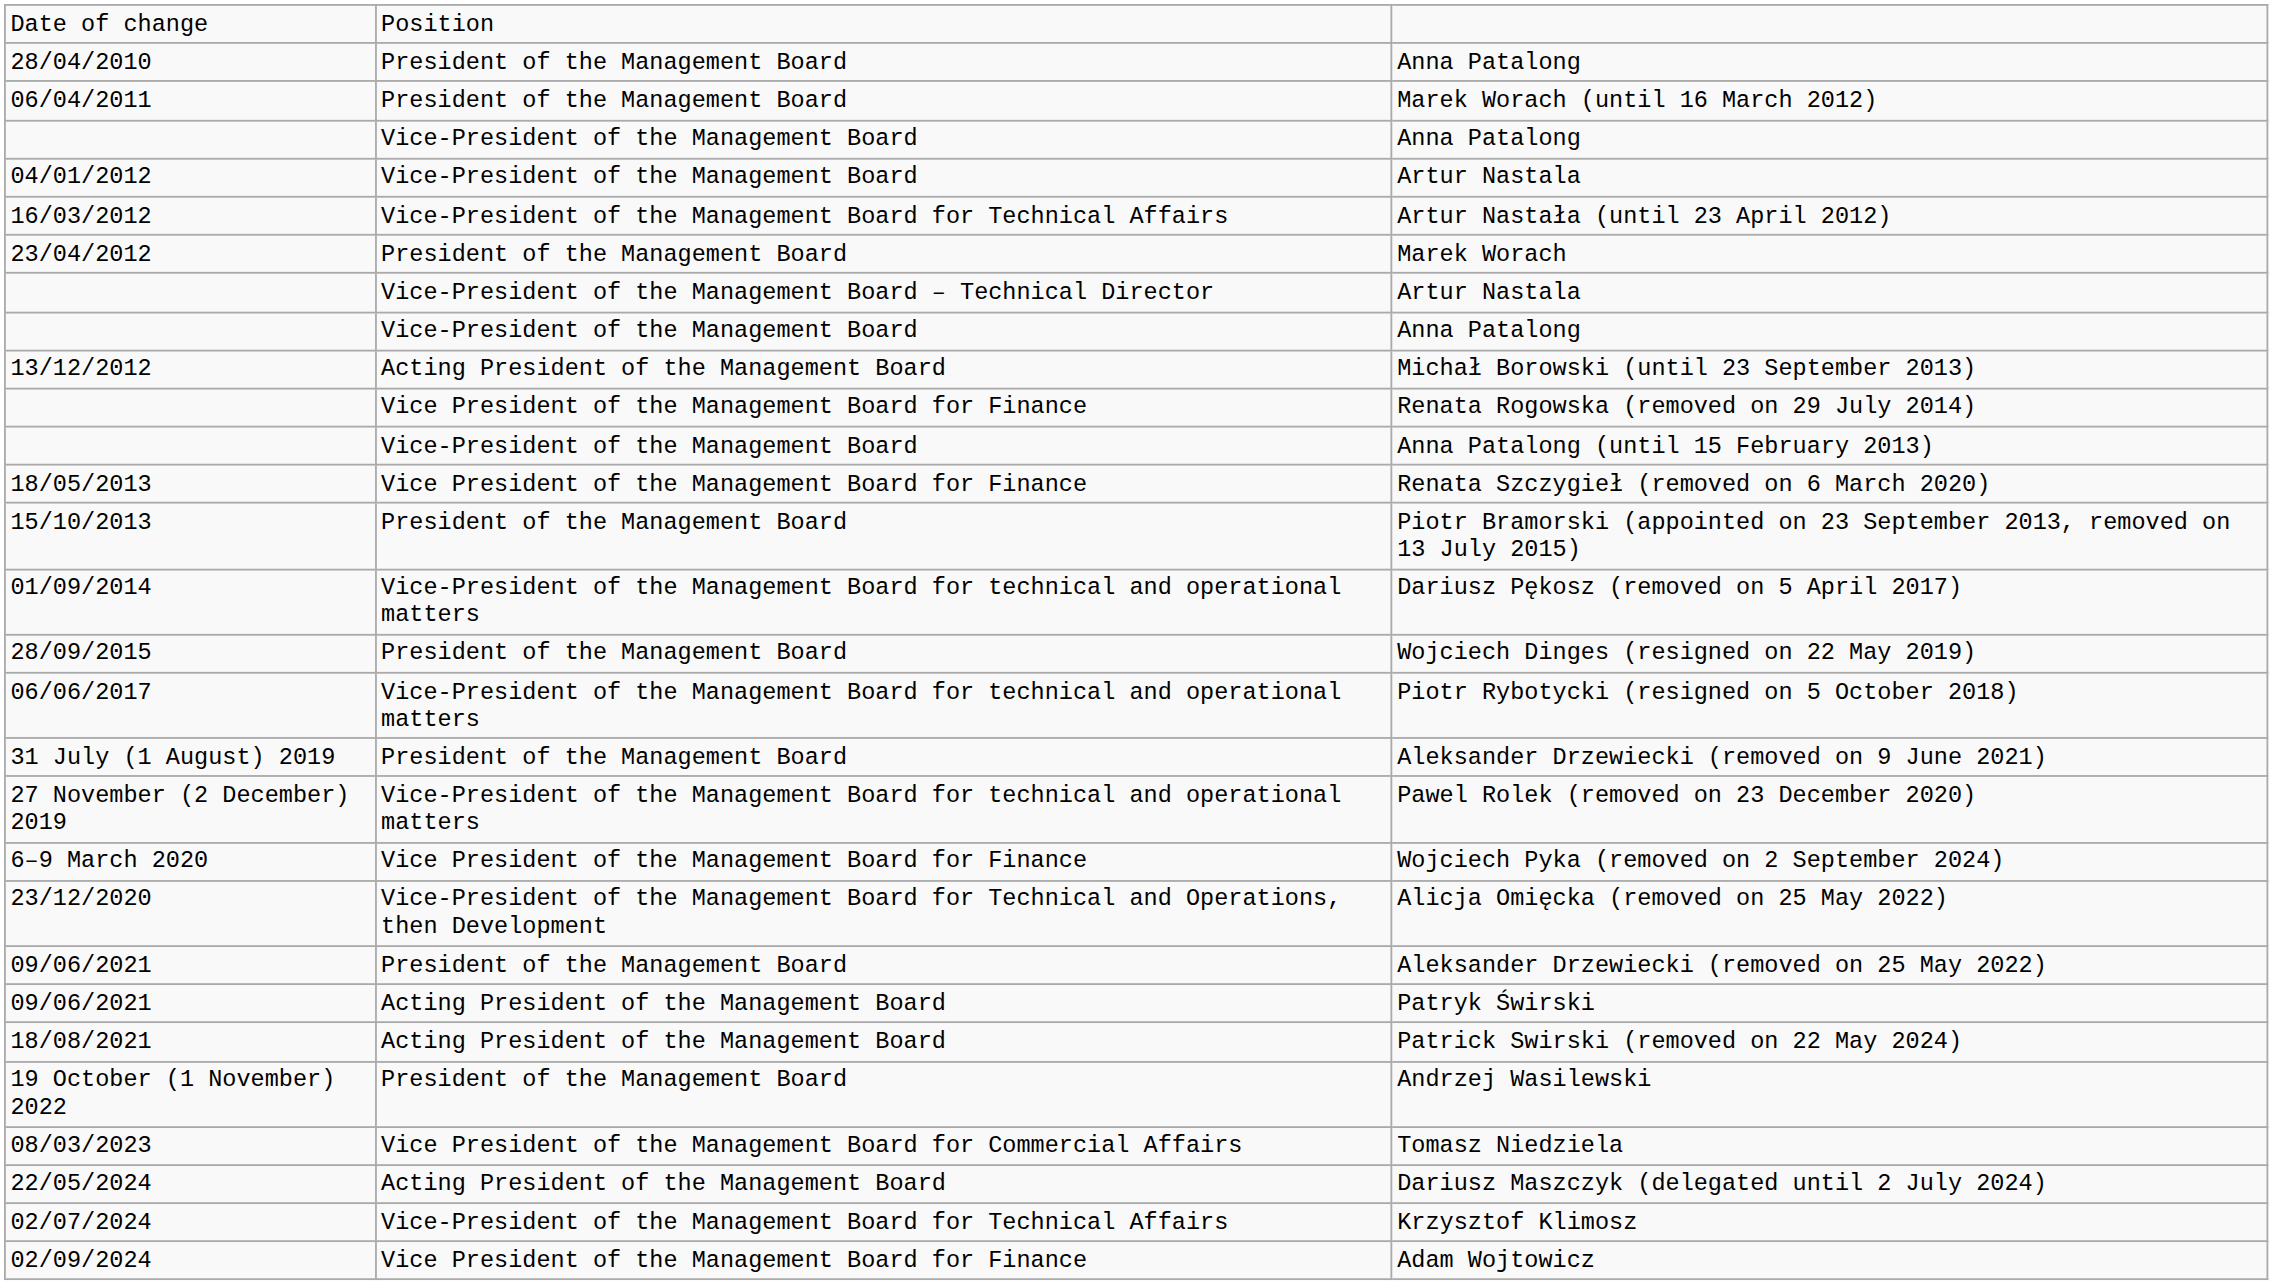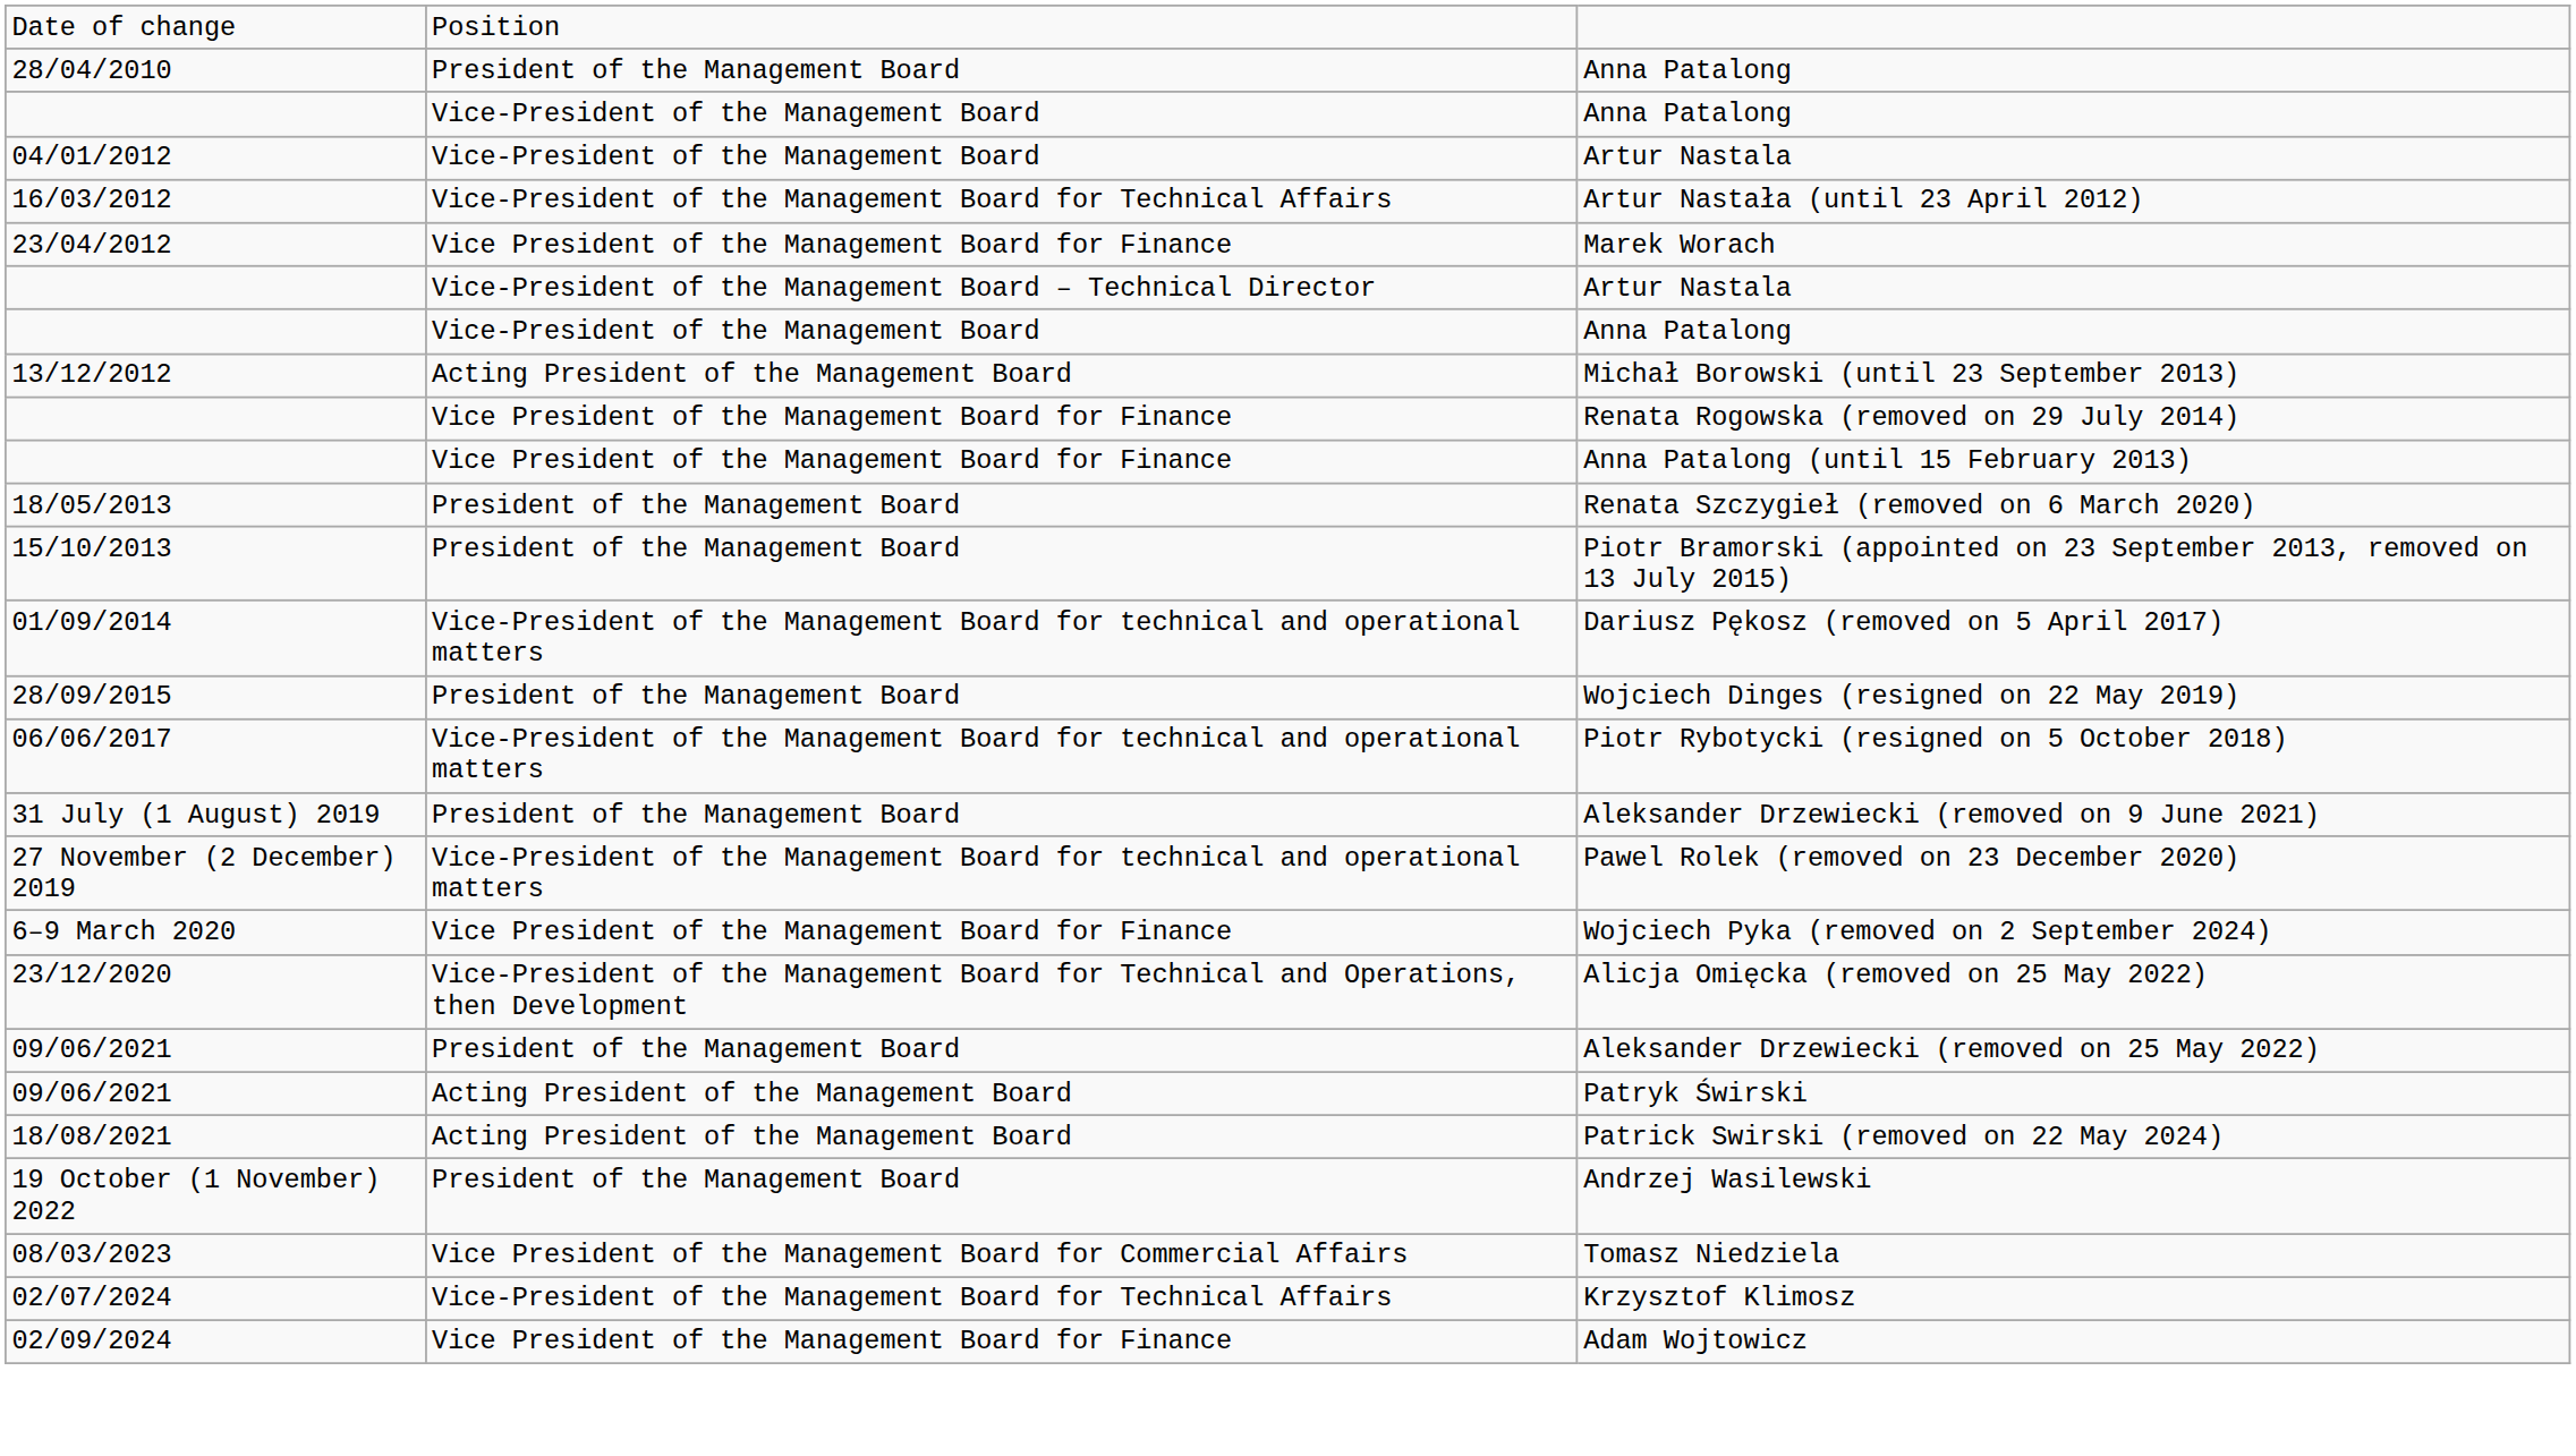 <table class="wikitable">
 <tr>
 <td valign="top">Date of change</td>
 <td valign="top">Position</td>
 <td valign="top"></td>
 </tr>
 <tr>
 <td valign="top">28/04/2010</td>
 <td valign="top">President of the Management Board</td>
 <td valign="top">Anna Patalong</td>
-</tr>
-<tr>
-<td valign="top">06/04/2011</td>
-<td valign="top">President of the Management Board</td>
-<td valign="top">Marek Worach (until 16 March 2012)</td>
 </tr>
 <tr>
 <td valign="top"></td>
 <td valign="top">Vice-President of the Management Board</td>
 <td valign="top">Anna Patalong</td>
 </tr>
 <tr>
 <td valign="top">04/01/2012</td>
 <td valign="top">Vice-President of the Management Board</td>
 <td valign="top">Artur Nastala</td>
 </tr>
 <tr>
 <td valign="top">16/03/2012</td>
 <td valign="top">Vice-President of the Management Board for Technical Affairs</td>
 <td valign="top">Artur Nastała (until 23 April 2012)</td>
 </tr>
 <tr>
 <td valign="top">23/04/2012</td>
-<td valign="top">President of the Management Board</td>
+<td valign="top">Vice President of the Management Board for Finance</td>
 <td valign="top">Marek Worach</td>
 </tr>
 <tr>
 <td valign="top"></td>
 <td valign="top">Vice-President of the Management Board – Technical Director</td>
 <td valign="top">Artur Nastala</td>
 </tr>
 <tr>
 <td valign="top"></td>
 <td valign="top">Vice-President of the Management Board</td>
 <td valign="top">Anna Patalong</td>
 </tr>
 <tr>
 <td valign="top">13/12/2012</td>
 <td valign="top">Acting President of the Management Board</td>
 <td valign="top">Michał Borowski (until 23 September 2013)</td>
 </tr>
 <tr>
 <td valign="top"></td>
 <td valign="top">Vice President of the Management Board for Finance</td>
 <td valign="top">Renata Rogowska (removed on 29 July 2014)</td>
 </tr>
 <tr>
 <td valign="top"></td>
-<td valign="top">Vice-President of the Management Board</td>
+<td valign="top">Vice President of the Management Board for Finance</td>
 <td valign="top">Anna Patalong (until 15 February 2013)</td>
 </tr>
 <tr>
 <td valign="top">18/05/2013</td>
-<td valign="top">Vice President of the Management Board for Finance</td>
+<td valign="top">President of the Management Board</td>
 <td valign="top">Renata Szczygieł (removed on 6 March 2020)</td>
 </tr>
 <tr>
 <td valign="top">15/10/2013</td>
 <td valign="top">President of the Management Board</td>
 <td valign="top">Piotr Bramorski (appointed on 23 September 2013, removed on 13 July  2015)</td>
 </tr>
 <tr>
 <td valign="top">01/09/2014</td>
 <td valign="top">Vice-President of the Management Board for technical and operational  matters</td>
 <td valign="top">Dariusz Pękosz (removed on 5 April 2017)</td>
 </tr>
 <tr>
 <td valign="top">28/09/2015</td>
 <td valign="top">President of the Management Board</td>
 <td valign="top">Wojciech Dinges (resigned on 22 May 2019)</td>
 </tr>
 <tr>
 <td valign="top">06/06/2017</td>
 <td valign="top">Vice-President of the Management Board for technical and operational  matters</td>
 <td valign="top">Piotr Rybotycki (resigned on 5 October 2018)</td>
 </tr>
 <tr>
 <td valign="top">31 July (1 August) 2019</td>
 <td valign="top">President of the Management Board</td>
 <td valign="top">Aleksander Drzewiecki (removed on 9 June 2021)</td>
 </tr>
 <tr>
 <td valign="top">27 November (2 December) 2019</td>
 <td valign="top">Vice-President of the Management Board for technical and operational  matters</td>
 <td valign="top">Pawel Rolek (removed on 23 December 2020)</td>
 </tr>
 <tr>
 <td valign="top">6–9 March 2020</td>
 <td valign="top">Vice President of the Management Board for Finance</td>
 <td valign="top">Wojciech Pyka (removed on 2 September 2024)</td>
 </tr>
 <tr>
 <td valign="top">23/12/2020</td>
 <td valign="top">Vice-President of the Management Board for Technical and Operations,  then Development</td>
 <td valign="top">Alicja Omięcka (removed on 25 May 2022)</td>
 </tr>
 <tr>
 <td valign="top">09/06/2021</td>
 <td valign="top">President of the Management Board</td>
 <td valign="top">Aleksander Drzewiecki (removed on 25 May 2022)</td>
 </tr>
 <tr>
 <td valign="top">09/06/2021</td>
 <td valign="top">Acting President of the Management Board</td>
 <td valign="top">Patryk Świrski</td>
 </tr>
 <tr>
 <td valign="top">18/08/2021</td>
 <td valign="top">Acting President of the Management Board</td>
 <td valign="top">Patrick Swirski (removed on 22 May 2024)</td>
 </tr>
 <tr>
 <td valign="top">19 October (1 November) 2022</td>
 <td valign="top">President of the Management Board</td>
 <td valign="top">Andrzej Wasilewski</td>
 </tr>
 <tr>
 <td valign="top">08/03/2023</td>
 <td valign="top">Vice President of the Management Board for Commercial Affairs</td>
 <td valign="top">Tomasz Niedziela</td>
 </tr>
 <tr>
-<td valign="top">22/05/2024</td>
-<td valign="top">Acting President of the Management Board</td>
-<td valign="top">Dariusz Maszczyk (delegated until 2 July 2024)</td>
-</tr>
-<tr>
 <td valign="top">02/07/2024</td>
 <td valign="top">Vice-President of the Management Board for Technical Affairs</td>
 <td valign="top">Krzysztof Klimosz</td>
 </tr>
 <tr>
 <td valign="top">02/09/2024</td>
 <td valign="top">Vice President of the Management Board for Finance</td>
 <td valign="top">Adam Wojtowicz</td>
 </tr>
 </table>
